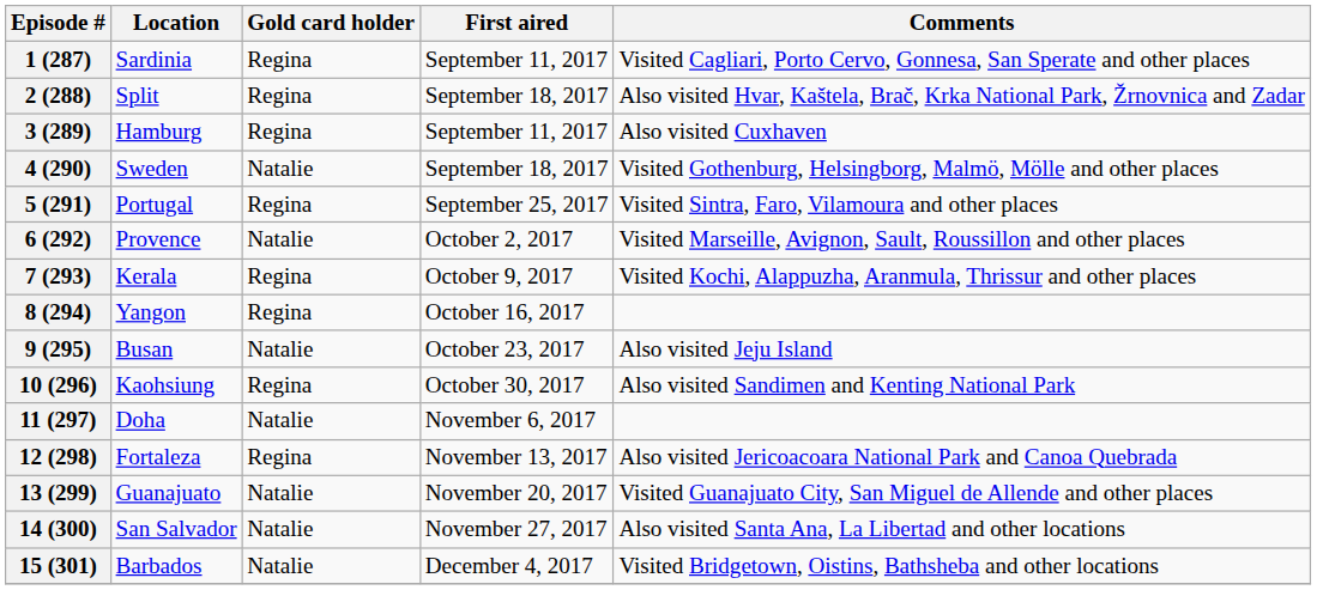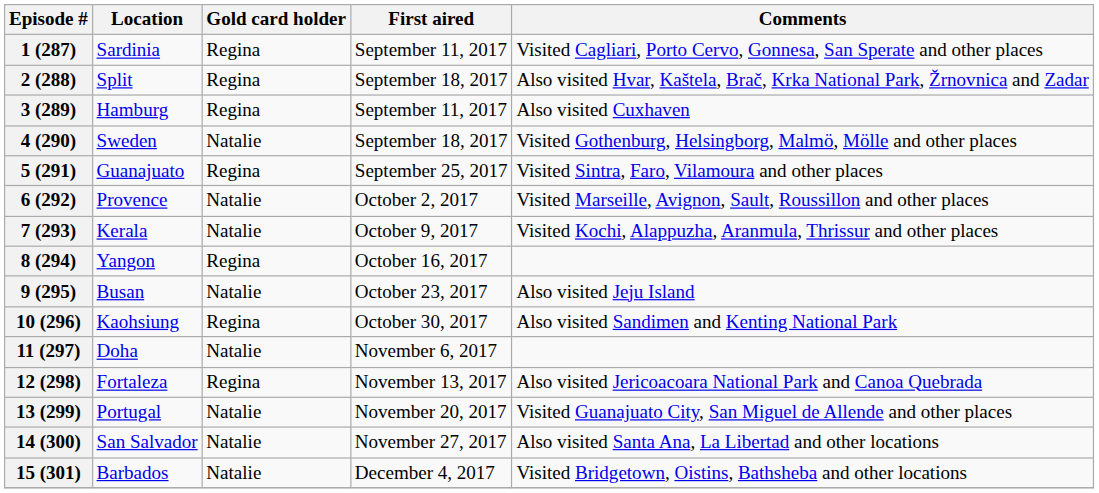 <table class="wikitable">
 <tr>
 <th>Episode #</th>
 <th>Location</th>
 <th>Gold card holder</th>
 <th>First aired</th>
 <th>Comments</th>
 </tr>
 <tr>
 <th>1 (287)</th>
 <td> <a href='#'>Sardinia</a></td>
 <td>Regina</td>
 <td>September 11, 2017</td>
 <td>Visited <a href='#'>Cagliari</a>, <a href='#'>Porto Cervo</a>, <a href='#'>Gonnesa</a>, <a href='#'>San Sperate</a> and other places</td>
 </tr>
 <tr>
 <th>2 (288)</th>
 <td> <a href='#'>Split</a></td>
 <td>Regina</td>
 <td>September 18, 2017</td>
 <td>Also visited <a href='#'>Hvar</a>, <a href='#'>Kaštela</a>, <a href='#'>Brač</a>, <a href='#'>Krka National Park</a>, <a href='#'>Žrnovnica</a> and <a href='#'>Zadar</a></td>
 </tr>
 <tr>
 <th>3 (289)</th>
 <td> <a href='#'>Hamburg</a></td>
 <td>Regina</td>
 <td>September 11, 2017</td>
 <td>Also visited <a href='#'>Cuxhaven</a></td>
 </tr>
 <tr>
 <th>4 (290)</th>
 <td> <a href='#'>Sweden</a></td>
 <td>Natalie</td>
 <td>September 18, 2017</td>
 <td>Visited <a href='#'>Gothenburg</a>, <a href='#'>Helsingborg</a>, <a href='#'>Malmö</a>, <a href='#'>Mölle</a> and other places</td>
 </tr>
 <tr>
 <th>5 (291)</th>
-<td> <a href='#'>Portugal</a></td>
+<td> <a href='#'>Guanajuato</a></td>
 <td>Regina</td>
 <td>September 25, 2017</td>
 <td>Visited <a href='#'>Sintra</a>, <a href='#'>Faro</a>, <a href='#'>Vilamoura</a> and other places</td>
 </tr>
 <tr>
 <th>6 (292)</th>
 <td> <a href='#'>Provence</a></td>
 <td>Natalie</td>
 <td>October 2, 2017</td>
 <td>Visited <a href='#'>Marseille</a>, <a href='#'>Avignon</a>, <a href='#'>Sault</a>, <a href='#'>Roussillon</a> and other places</td>
 </tr>
 <tr>
 <th>7 (293)</th>
 <td> <a href='#'>Kerala</a></td>
-<td>Regina</td>
+<td>Natalie</td>
 <td>October 9, 2017</td>
 <td>Visited <a href='#'>Kochi</a>, <a href='#'>Alappuzha</a>, <a href='#'>Aranmula</a>, <a href='#'>Thrissur</a> and other places</td>
 </tr>
 <tr>
 <th>8 (294)</th>
 <td> <a href='#'>Yangon</a></td>
 <td>Regina</td>
 <td>October 16, 2017</td>
 <td></td>
 </tr>
 <tr>
 <th>9 (295)</th>
 <td> <a href='#'>Busan</a></td>
 <td>Natalie</td>
 <td>October 23, 2017</td>
 <td>Also visited <a href='#'>Jeju Island</a></td>
 </tr>
 <tr>
 <th>10 (296)</th>
 <td> <a href='#'>Kaohsiung</a></td>
 <td>Regina</td>
 <td>October 30, 2017</td>
 <td>Also visited <a href='#'>Sandimen</a> and <a href='#'>Kenting National Park</a></td>
 </tr>
 <tr>
 <th>11 (297)</th>
 <td> <a href='#'>Doha</a></td>
 <td>Natalie</td>
 <td>November 6, 2017</td>
 <td></td>
 </tr>
 <tr>
 <th>12 (298)</th>
 <td> <a href='#'>Fortaleza</a></td>
 <td>Regina</td>
 <td>November 13, 2017</td>
 <td>Also visited <a href='#'>Jericoacoara National Park</a> and <a href='#'>Canoa Quebrada</a></td>
 </tr>
 <tr>
 <th>13 (299)</th>
-<td> <a href='#'>Guanajuato</a></td>
+<td> <a href='#'>Portugal</a></td>
 <td>Natalie</td>
 <td>November 20, 2017</td>
 <td>Visited <a href='#'>Guanajuato City</a>, <a href='#'>San Miguel de Allende</a> and other places</td>
 </tr>
 <tr>
 <th>14 (300)</th>
 <td> <a href='#'>San Salvador</a></td>
 <td>Natalie</td>
 <td>November 27, 2017</td>
 <td>Also visited <a href='#'>Santa Ana</a>, <a href='#'>La Libertad</a> and other locations</td>
 </tr>
 <tr>
 <th>15 (301)</th>
 <td> <a href='#'>Barbados</a></td>
 <td>Natalie</td>
 <td>December 4, 2017</td>
 <td>Visited <a href='#'>Bridgetown</a>, <a href='#'>Oistins</a>, <a href='#'>Bathsheba</a> and other locations</td>
 </tr>
 <tr>
 </tr>
 </table>
